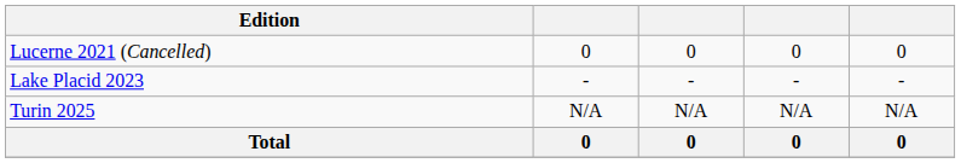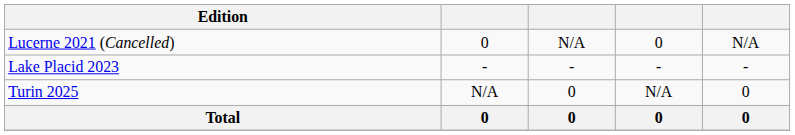 <table class="wikitable" width=40% style="font-size:100%; text-align:center;">
 <tr>
 <th>Edition</th>
 <th></th>
 <th></th>
 <th></th>
 <th></th>
 </tr>
 <tr>
 <td align=left> <a href='#'>Lucerne 2021</a> (<em>Cancelled</em>)</td>
 <td>0</td>
+<td>N/A</td>
 <td>0</td>
-<td>0</td>
-<td>0</td>
+<td>N/A</td>
 </tr>
 <tr>
 <td align=left> <a href='#'>Lake Placid 2023</a></td>
 <td>-</td>
 <td>-</td>
 <td>-</td>
 <td>-</td>
 </tr>
 <tr>
 <td align=left> <a href='#'>Turin 2025</a></td>
 <td>N/A</td>
+<td>0</td>
 <td>N/A</td>
-<td>N/A</td>
-<td>N/A</td>
+<td>0</td>
 </tr>
 <tr>
 <th align-right>Total</th>
 <th>0</th>
 <th>0</th>
 <th>0</th>
 <th>0</th>
 </tr>
 <tr>
 </tr>
 </table>
